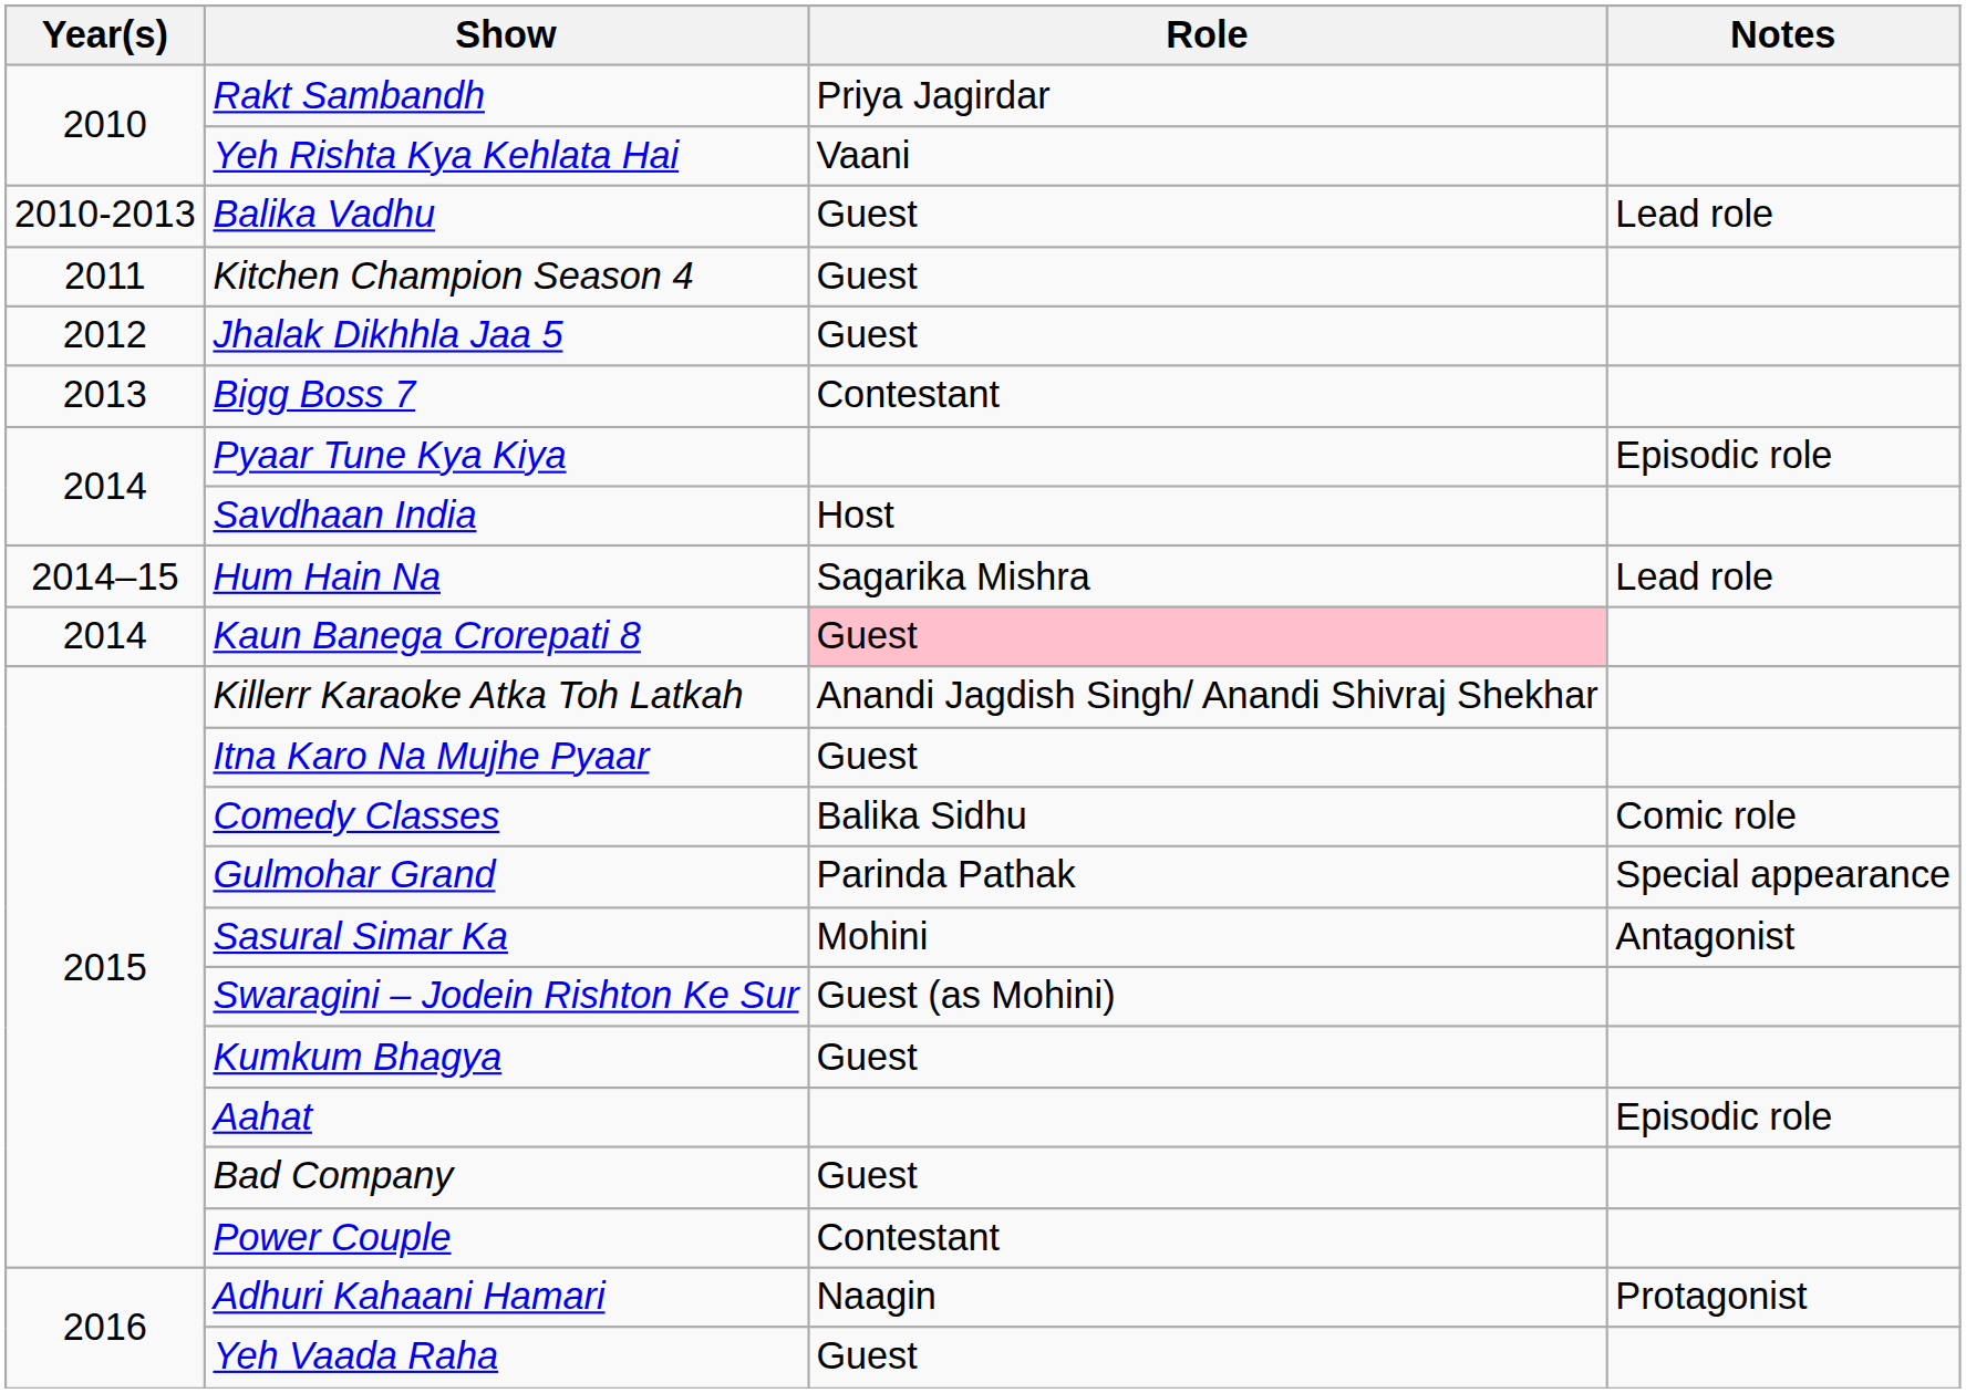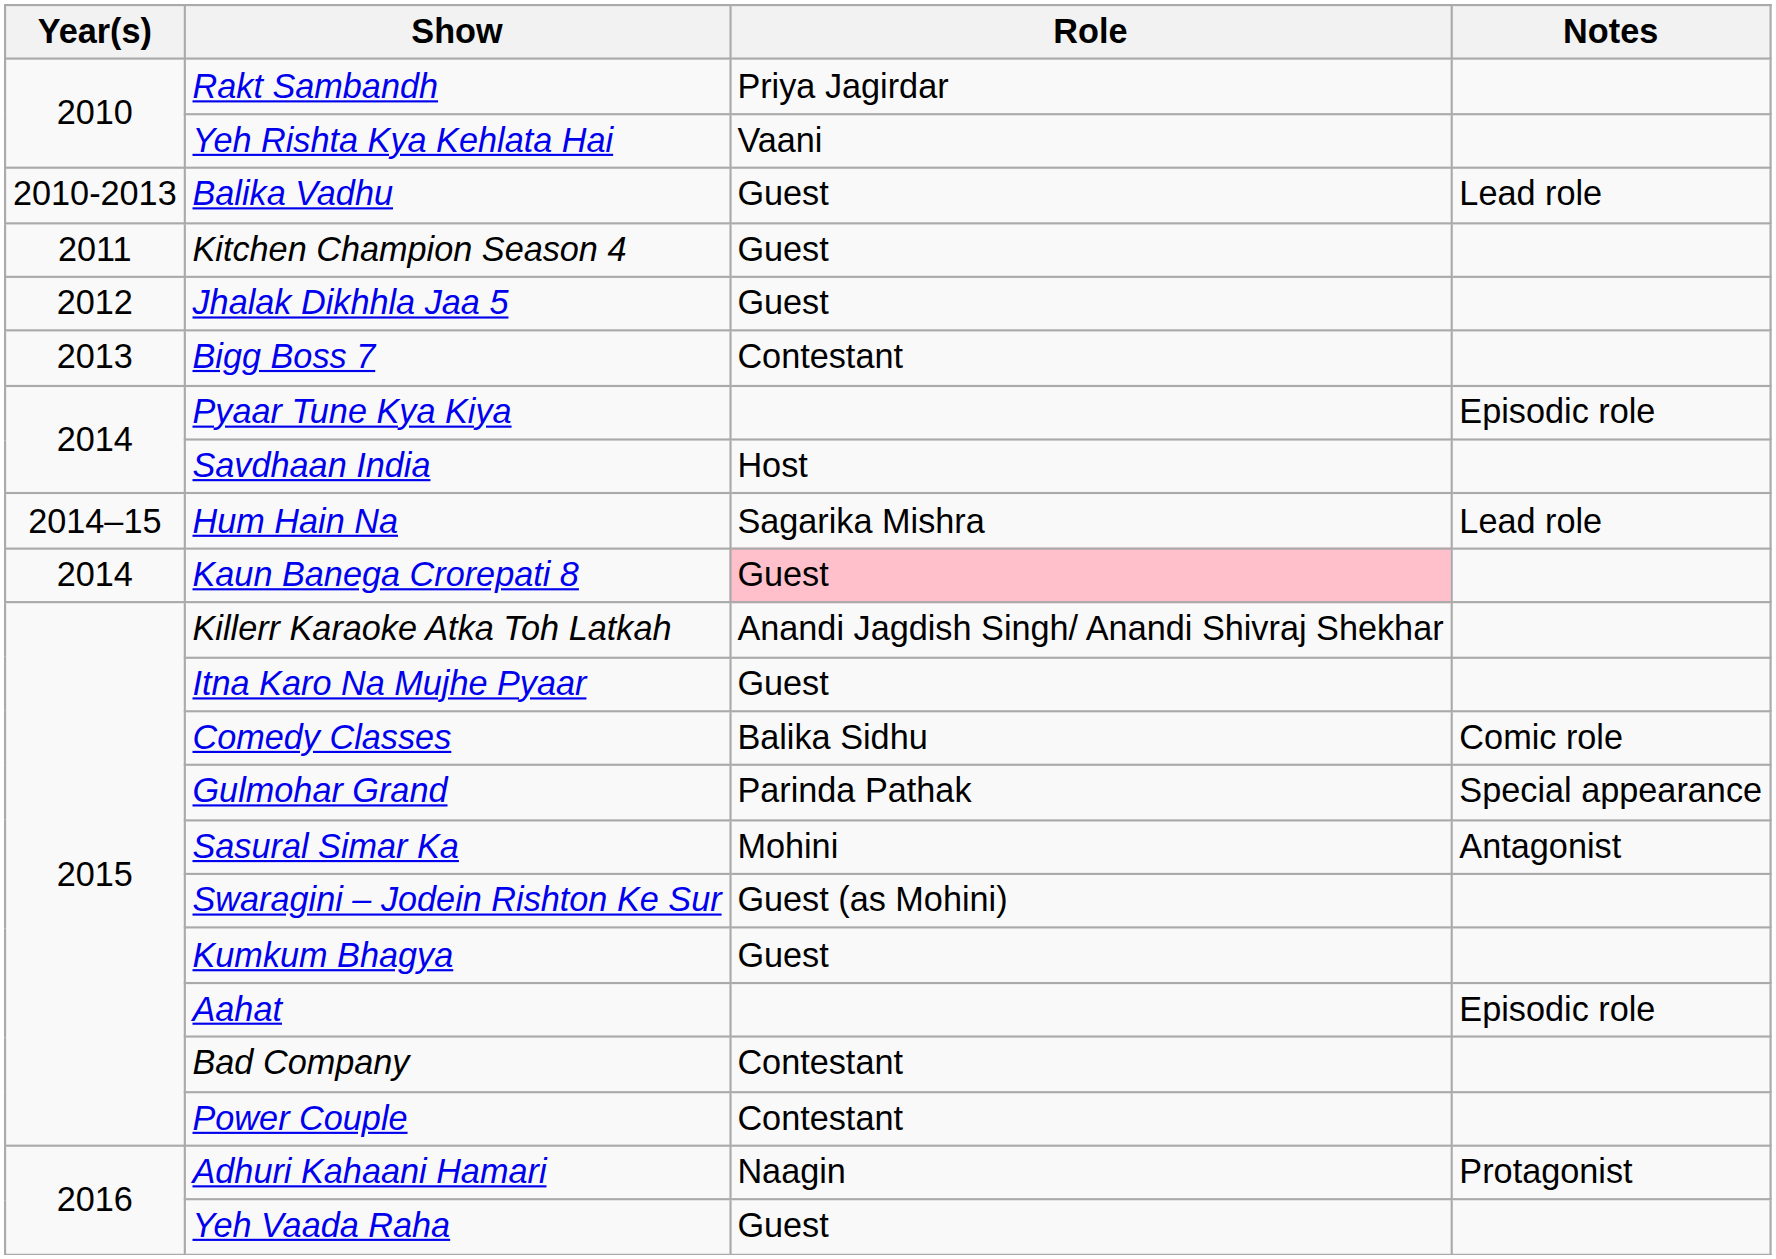 <table class="wikitable">
 <tr>
 <th>Year(s)</th>
 <th>Show</th>
 <th>Role</th>
 <th>Notes</th>
 </tr>
 <tr>
 <td rowspan=2 align="center">2010</td>
 <td><em><a href='#'>Rakt Sambandh</a></em></td>
 <td>Priya Jagirdar</td>
 <td></td>
 </tr>
 <tr>
 <td><em><a href='#'>Yeh Rishta Kya Kehlata Hai</a></em></td>
 <td>Vaani</td>
 <td></td>
 </tr>
 <tr>
 <td align="center">2010-2013</td>
 <td><em><a href='#'>Balika Vadhu</a></em></td>
 <td>Guest</td>
 <td>Lead role</td>
 </tr>
 <tr>
 <td align="center">2011</td>
 <td><em>Kitchen Champion Season 4</em></td>
 <td>Guest</td>
 <td></td>
 </tr>
 <tr>
 <td align="center">2012</td>
 <td><em><a href='#'>Jhalak Dikhhla Jaa 5</a></em></td>
 <td>Guest</td>
 <td></td>
 </tr>
 <tr>
 <td align="center">2013</td>
 <td><em><a href='#'>Bigg Boss 7</a></em></td>
 <td>Contestant</td>
 <td></td>
 </tr>
 <tr>
 <td rowspan="2" align="center">2014</td>
 <td><em><a href='#'>Pyaar Tune Kya Kiya</a></em></td>
 <td></td>
 <td>Episodic role</td>
 </tr>
 <tr>
 <td><em><a href='#'>Savdhaan India</a></em></td>
 <td>Host</td>
 <td></td>
 </tr>
 <tr>
 <td align="center">2014–15</td>
 <td><em><a href='#'>Hum Hain Na</a></em></td>
 <td>Sagarika Mishra</td>
 <td>Lead role</td>
 </tr>
 <tr>
 <td align="center">2014</td>
 <td><em><a href='#'>Kaun Banega Crorepati 8</a></em></td>
 <td style="background: pink;">Guest</td>
 <td></td>
 </tr>
 <tr>
 <td rowspan="10" align="center">2015</td>
 <td><em>Killerr Karaoke Atka Toh Latkah</em></td>
 <td>Anandi Jagdish Singh/ Anandi Shivraj Shekhar</td>
 <td></td>
 </tr>
 <tr>
 <td><em><a href='#'>Itna Karo Na Mujhe Pyaar</a></em></td>
 <td>Guest</td>
 <td></td>
 </tr>
 <tr>
 <td><em><a href='#'>Comedy Classes</a></em></td>
 <td>Balika Sidhu</td>
 <td>Comic role</td>
 </tr>
 <tr>
 <td><em><a href='#'>Gulmohar Grand</a></em></td>
 <td>Parinda Pathak</td>
 <td>Special appearance</td>
 </tr>
 <tr>
 <td><em><a href='#'>Sasural Simar Ka</a></em></td>
 <td>Mohini</td>
 <td>Antagonist</td>
 </tr>
 <tr>
 <td><em><a href='#'>Swaragini – Jodein Rishton Ke Sur</a></em></td>
 <td>Guest (as Mohini)</td>
 <td></td>
 </tr>
 <tr>
 <td><em><a href='#'>Kumkum Bhagya</a></em></td>
 <td>Guest</td>
 <td></td>
 </tr>
 <tr>
 <td><em><a href='#'>Aahat</a></em></td>
 <td></td>
 <td>Episodic role</td>
 </tr>
 <tr>
 <td><em>Bad Company</em></td>
-<td>Guest</td>
+<td>Contestant</td>
 <td></td>
 </tr>
 <tr>
 <td><em><a href='#'>Power Couple</a></em></td>
 <td>Contestant</td>
 <td></td>
 </tr>
 <tr>
 <td rowspan="2" align="center">2016</td>
 <td><em><a href='#'>Adhuri Kahaani Hamari</a></em></td>
 <td>Naagin</td>
 <td>Protagonist</td>
 </tr>
 <tr>
 <td><em><a href='#'>Yeh Vaada Raha</a></em></td>
 <td>Guest</td>
 <td></td>
 </tr>
 </table>
